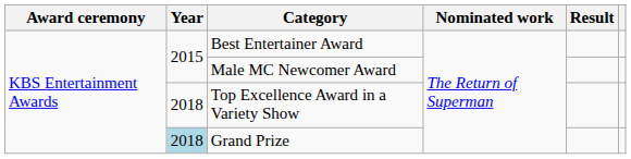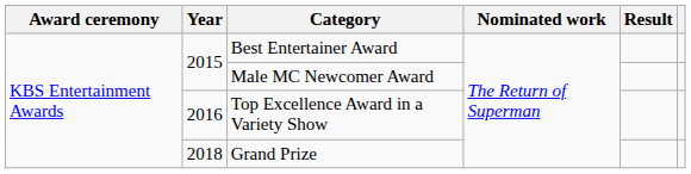 <table class="wikitable sortable">
 <tr>
 <th>Award ceremony</th>
 <th>Year</th>
 <th>Category</th>
 <th>Nominated work</th>
 <th>Result</th>
 <th class="unsortable"></th>
 </tr>
 <tr>
 <td rowspan="4"><a href='#'>KBS Entertainment Awards</a></td>
 <td align="center" rowspan="2">2015</td>
 <td>Best Entertainer Award</td>
 <td rowspan="4"><em><a href='#'>The Return of Superman</a></em></td>
 <td></td>
 <td></td>
 </tr>
 <tr>
 <td>Male MC Newcomer Award</td>
 <td></td>
 <td></td>
 </tr>
 <tr>
-<td align="center">2018</td>
+<td align="center">2016</td>
 <td>Top Excellence Award in a Variety Show</td>
 <td></td>
 <td></td>
 </tr>
 <tr>
-<td align="center" style="background: lightblue;">2018</td>
+<td align="center">2018</td>
 <td>Grand Prize</td>
 <td></td>
 <td></td>
 </tr>
 </table>
